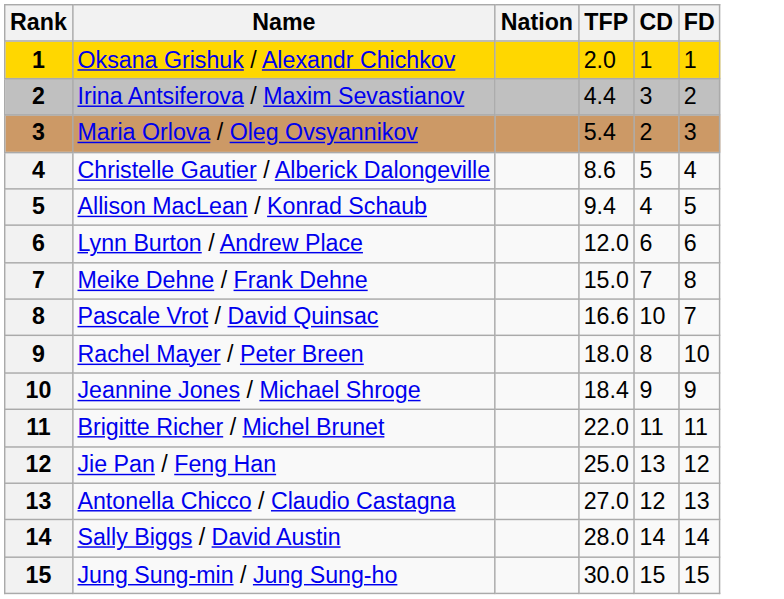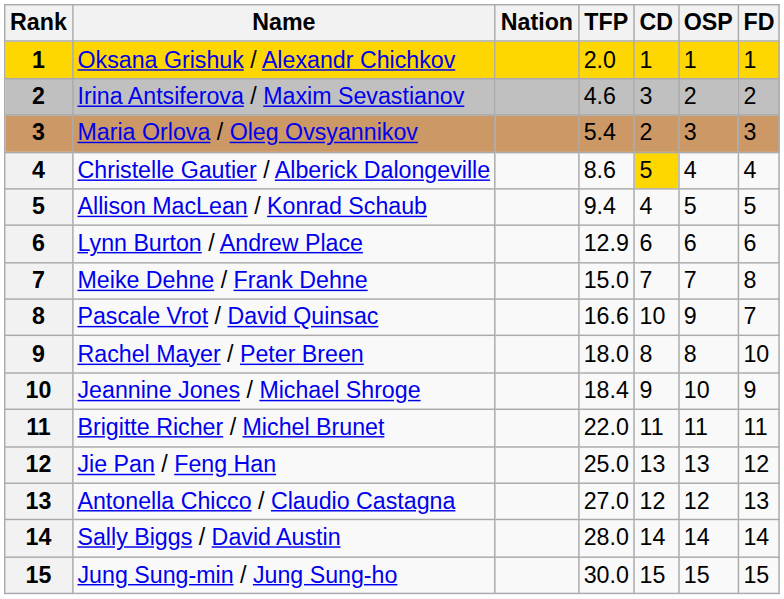 <table class="wikitable sortable">
 <tr>
 <th>Rank</th>
 <th>Name</th>
 <th>Nation</th>
 <th>TFP</th>
 <th>CD</th>
+<th>OSP</th>
 <th>FD</th>
 </tr>
 <tr bgcolor=gold>
 <td align=center><strong>1</strong></td>
 <td><a href='#'>Oksana Grishuk</a> / <a href='#'>Alexandr Chichkov</a></td>
 <td></td>
 <td>2.0</td>
 <td>1</td>
 <td>1</td>
+<td>1</td>
 </tr>
 <tr bgcolor=silver>
 <td align=center><strong>2</strong></td>
 <td><a href='#'>Irina Antsiferova</a> / <a href='#'>Maxim Sevastianov</a></td>
 <td></td>
-<td>4.4</td>
+<td>4.6</td>
 <td>3</td>
+<td>2</td>
 <td>2</td>
 </tr>
 <tr bgcolor=cc9966>
 <td align=center><strong>3</strong></td>
 <td><a href='#'>Maria Orlova</a> / <a href='#'>Oleg Ovsyannikov</a></td>
 <td></td>
 <td>5.4</td>
 <td>2</td>
 <td>3</td>
+<td>3</td>
 </tr>
 <tr>
 <th>4</th>
 <td><a href='#'>Christelle Gautier</a> / <a href='#'>Alberick Dalongeville</a></td>
 <td></td>
 <td>8.6</td>
-<td>5</td>
+<td style="background: gold;">5</td>
+<td>4</td>
 <td>4</td>
 </tr>
 <tr>
 <th>5</th>
 <td><a href='#'>Allison MacLean</a> / <a href='#'>Konrad Schaub</a></td>
 <td></td>
 <td>9.4</td>
 <td>4</td>
 <td>5</td>
+<td>5</td>
 </tr>
 <tr>
 <th>6</th>
 <td><a href='#'>Lynn Burton</a> / <a href='#'>Andrew Place</a></td>
 <td></td>
-<td>12.0</td>
+<td>12.9</td>
+<td>6</td>
 <td>6</td>
 <td>6</td>
 </tr>
 <tr>
 <th>7</th>
 <td><a href='#'>Meike Dehne</a> / <a href='#'>Frank Dehne</a></td>
 <td></td>
 <td>15.0</td>
 <td>7</td>
+<td>7</td>
 <td>8</td>
 </tr>
 <tr>
 <th>8</th>
 <td><a href='#'>Pascale Vrot</a> / <a href='#'>David Quinsac</a></td>
 <td></td>
 <td>16.6</td>
 <td>10</td>
+<td>9</td>
 <td>7</td>
 </tr>
 <tr>
 <th>9</th>
 <td><a href='#'>Rachel Mayer</a> / <a href='#'>Peter Breen</a></td>
 <td></td>
 <td>18.0</td>
+<td>8</td>
 <td>8</td>
 <td>10</td>
 </tr>
 <tr>
 <th>10</th>
 <td><a href='#'>Jeannine Jones</a> / <a href='#'>Michael Shroge</a></td>
 <td></td>
 <td>18.4</td>
 <td>9</td>
+<td>10</td>
 <td>9</td>
 </tr>
 <tr>
 <th>11</th>
 <td><a href='#'>Brigitte Richer</a> / <a href='#'>Michel Brunet</a></td>
 <td></td>
 <td>22.0</td>
 <td>11</td>
 <td>11</td>
+<td>11</td>
 </tr>
 <tr>
 <th>12</th>
 <td><a href='#'>Jie Pan</a> / <a href='#'>Feng Han</a></td>
 <td></td>
 <td>25.0</td>
+<td>13</td>
 <td>13</td>
 <td>12</td>
 </tr>
 <tr>
 <th>13</th>
 <td><a href='#'>Antonella Chicco</a> / <a href='#'>Claudio Castagna</a></td>
 <td></td>
 <td>27.0</td>
+<td>12</td>
 <td>12</td>
 <td>13</td>
 </tr>
 <tr>
 <th>14</th>
 <td><a href='#'>Sally Biggs</a> / <a href='#'>David Austin</a></td>
 <td></td>
 <td>28.0</td>
 <td>14</td>
 <td>14</td>
+<td>14</td>
 </tr>
 <tr>
 <th>15</th>
 <td><a href='#'>Jung Sung-min</a> / <a href='#'>Jung Sung-ho</a></td>
 <td></td>
 <td>30.0</td>
 <td>15</td>
 <td>15</td>
+<td>15</td>
 </tr>
 </table>
